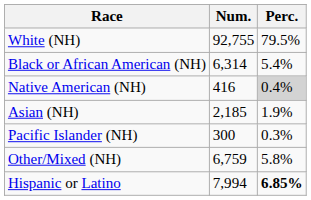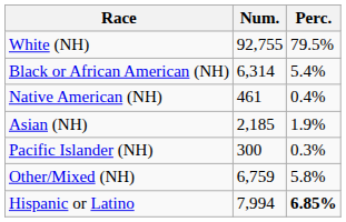 <table class="wikitable">
 <tr>
 <th>Race</th>
 <th>Num.</th>
 <th>Perc.</th>
 </tr>
 <tr>
 <td><a href='#'>White</a> (NH)</td>
 <td>92,755</td>
 <td>79.5%</td>
 </tr>
 <tr>
 <td><a href='#'>Black or African American</a> (NH)</td>
 <td>6,314</td>
 <td>5.4%</td>
 </tr>
 <tr>
 <td><a href='#'>Native American</a> (NH)</td>
-<td>416</td>
-<td style="background: lightgrey;">0.4%</td>
+<td>461</td>
+<td>0.4%</td>
 </tr>
 <tr>
 <td><a href='#'>Asian</a> (NH)</td>
 <td>2,185</td>
 <td>1.9%</td>
 </tr>
 <tr>
 <td><a href='#'>Pacific Islander</a> (NH)</td>
 <td>300</td>
 <td>0.3%</td>
 </tr>
 <tr>
 <td><a href='#'>Other/Mixed</a> (NH)</td>
 <td>6,759</td>
 <td>5.8%</td>
 </tr>
 <tr>
 <td><a href='#'>Hispanic</a> or <a href='#'>Latino</a></td>
 <td>7,994</td>
 <td><strong>6.85%</strong></td>
 </tr>
 </table>
